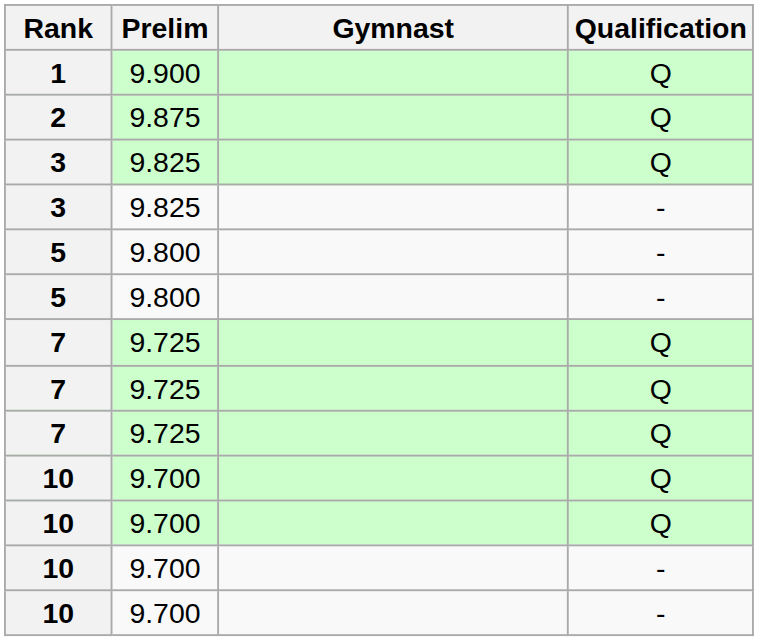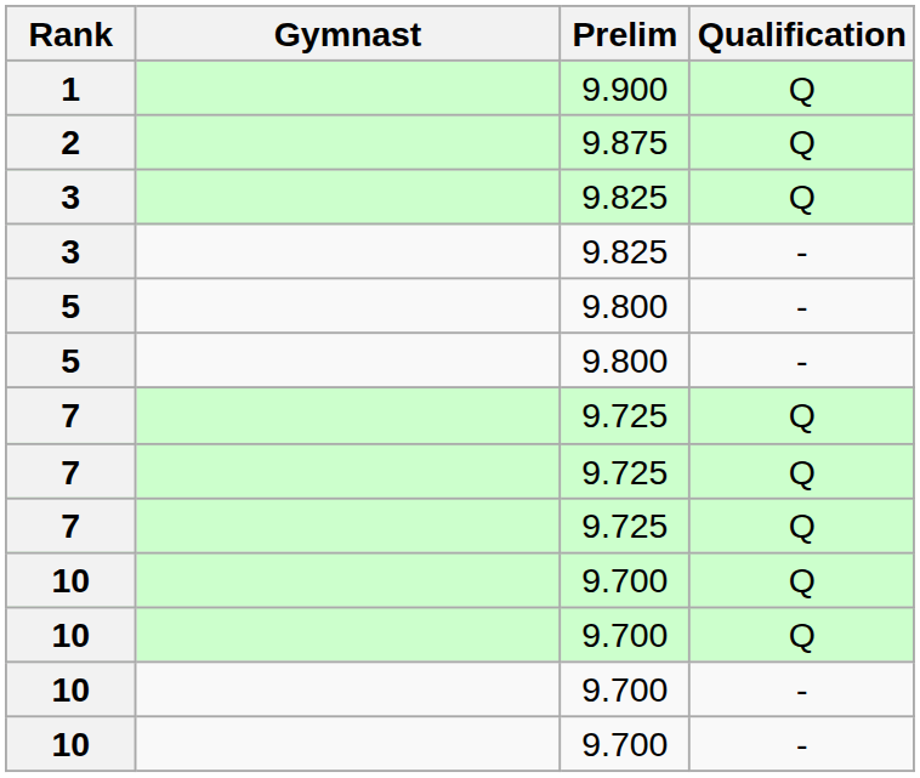 <table class="wikitable sortable" style="text-align:center; font-size:95%">
 <tr>
 <th scope="col" style="width:50px;">Rank</th>
+<th scope="col" style="width:180px;">Gymnast</th>
 <th scope="col" style="width:50px;">Prelim</th>
-<th scope="col" style="width:180px;">Gymnast</th>
 <th scope="col" style="width:10px;">Qualification</th>
 </tr>
 <tr bgcolor=ccffcc>
 <th scope=row style="text-align:center">1</th>
+<td style="text-align:left;"></td>
 <td>9.900</td>
-<td style="text-align:left;"></td>
 <td>Q</td>
 </tr>
 <tr bgcolor=ccffcc>
 <th scope=row style="text-align:center">2</th>
+<td style="text-align:left;"></td>
 <td>9.875</td>
-<td style="text-align:left;"></td>
 <td>Q</td>
 </tr>
 <tr bgcolor=ccffcc>
 <th scope=row style="text-align:center">3</th>
+<td style="text-align:left;"></td>
 <td>9.825</td>
-<td style="text-align:left;"></td>
 <td>Q</td>
 </tr>
 <tr>
 <th scope=row style="text-align:center">3</th>
+<td style="text-align:left;"></td>
 <td>9.825</td>
-<td style="text-align:left;"></td>
 <td>-</td>
 </tr>
 <tr>
 <th scope=row style="text-align:center">5</th>
+<td style="text-align:left;"></td>
 <td>9.800</td>
-<td style="text-align:left;"></td>
 <td>-</td>
 </tr>
 <tr>
 <th scope=row style="text-align:center">5</th>
+<td style="text-align:left;"></td>
 <td>9.800</td>
-<td style="text-align:left;"></td>
 <td>-</td>
 </tr>
 <tr bgcolor=ccffcc>
 <th scope=row style="text-align:center">7</th>
+<td style="text-align:left;"></td>
 <td>9.725</td>
-<td style="text-align:left;"></td>
 <td>Q</td>
 </tr>
 <tr bgcolor=ccffcc>
 <th scope=row style="text-align:center">7</th>
+<td style="text-align:left;"></td>
 <td>9.725</td>
-<td style="text-align:left;"></td>
 <td>Q</td>
 </tr>
 <tr bgcolor=ccffcc>
 <th scope=row style="text-align:center">7</th>
+<td style="text-align:left;"></td>
 <td>9.725</td>
-<td style="text-align:left;"></td>
 <td>Q</td>
 </tr>
 <tr bgcolor=ccffcc>
 <th scope=row style="text-align:center">10</th>
+<td style="text-align:left;"></td>
 <td>9.700</td>
-<td style="text-align:left;"></td>
 <td>Q</td>
 </tr>
 <tr bgcolor=ccffcc>
 <th scope=row style="text-align:center">10</th>
+<td style="text-align:left;"></td>
 <td>9.700</td>
-<td style="text-align:left;"></td>
 <td>Q</td>
 </tr>
 <tr>
 <th scope=row style="text-align:center">10</th>
+<td style="text-align:left;"></td>
 <td>9.700</td>
-<td style="text-align:left;"></td>
 <td>-</td>
 </tr>
 <tr>
 <th scope=row style="text-align:center">10</th>
+<td style="text-align:left;"></td>
 <td>9.700</td>
-<td style="text-align:left;"></td>
 <td>-</td>
 </tr>
 </table>
